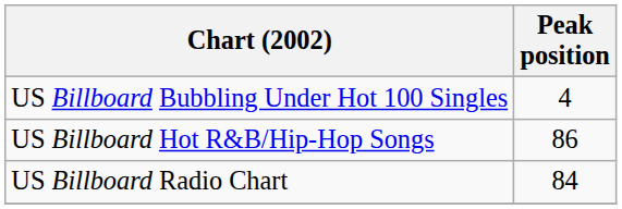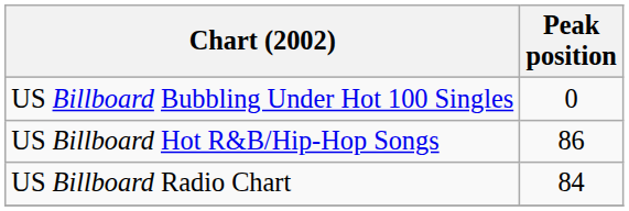 <table class="wikitable">
 <tr>
 <th align="left">Chart (2002)</th>
 <th align="center">Peak<br>position</th>
 </tr>
 <tr>
 <td align="left">US <em><a href='#'>Billboard</a></em> <a href='#'>Bubbling Under Hot 100 Singles</a></td>
-<td align="center">4</td>
+<td align="center">0</td>
 </tr>
 <tr>
 <td align="left">US <em>Billboard</em> <a href='#'>Hot R&B/Hip-Hop Songs</a></td>
 <td align="center">86</td>
 </tr>
 <tr>
 <td align="left">US <em>Billboard</em> Radio Chart</td>
 <td align="center">84</td>
 </tr>
 <tr>
 </tr>
 </table>
